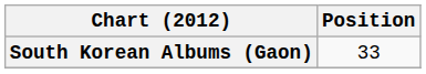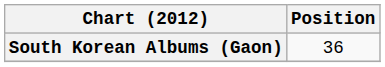 <table class="wikitable plainrowheaders">
 <tr>
 <th>Chart (2012)</th>
 <th>Position</th>
 </tr>
 <tr>
 <th scope="row">South Korean Albums (Gaon)</th>
-<td align="center">33</td>
+<td align="center">36</td>
 </tr>
 <tr>
 </tr>
 </table>
